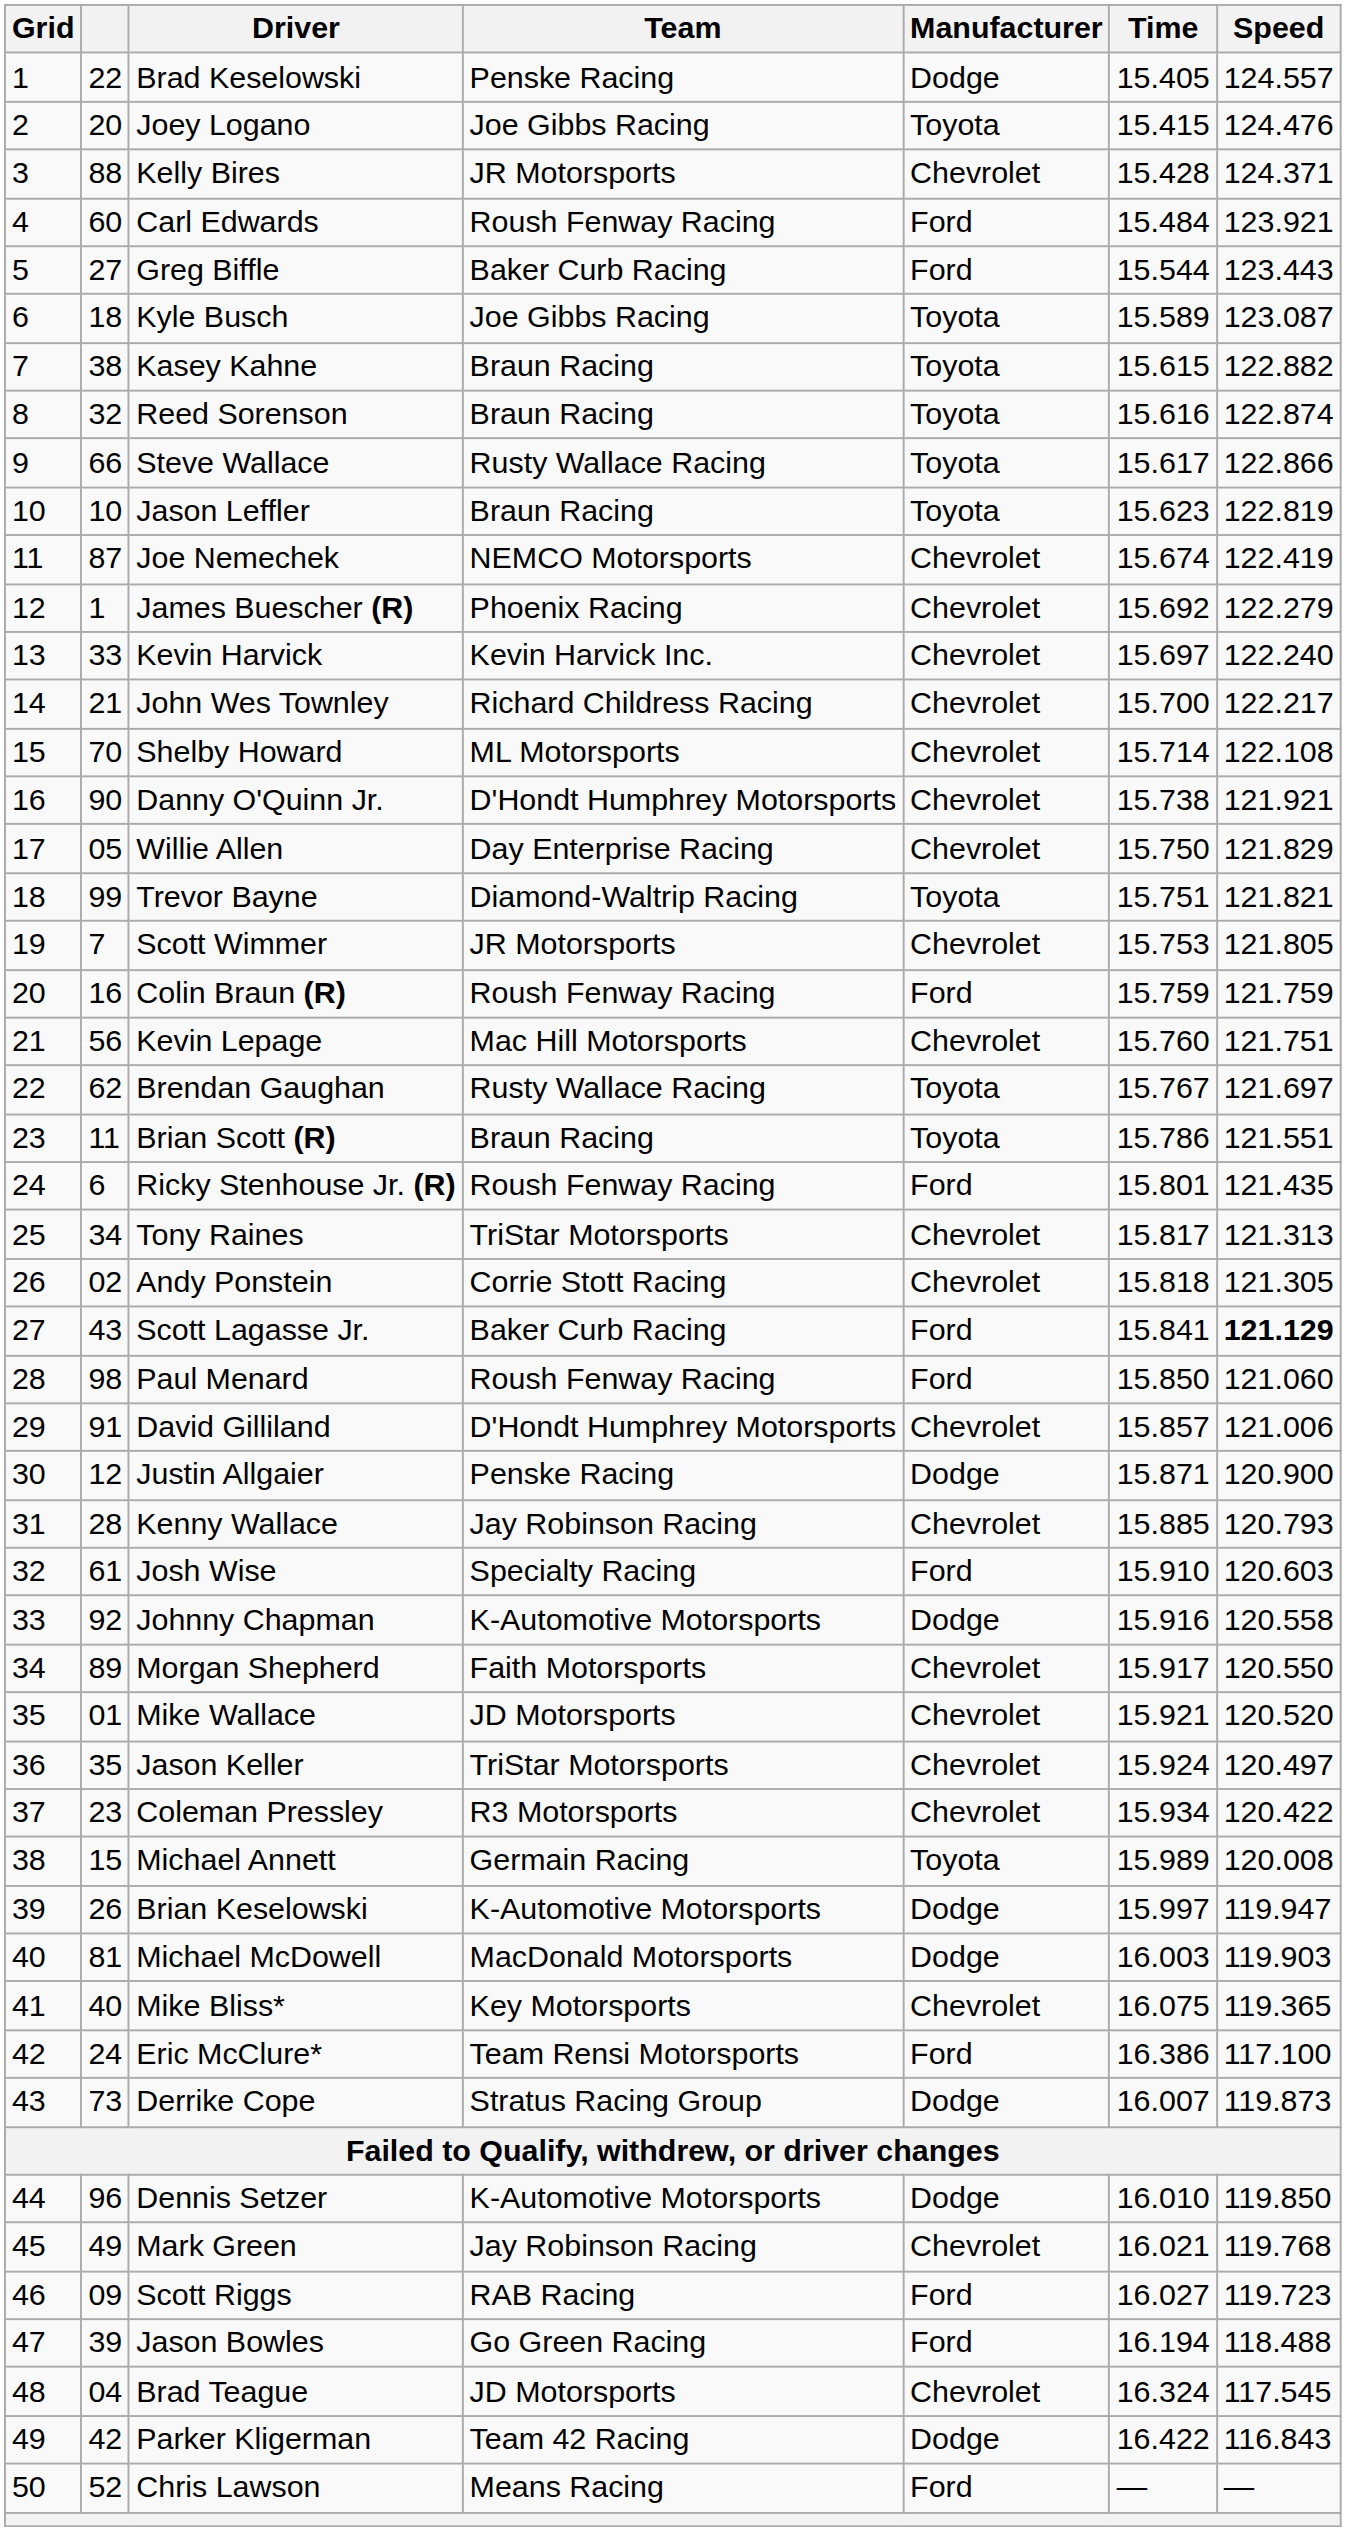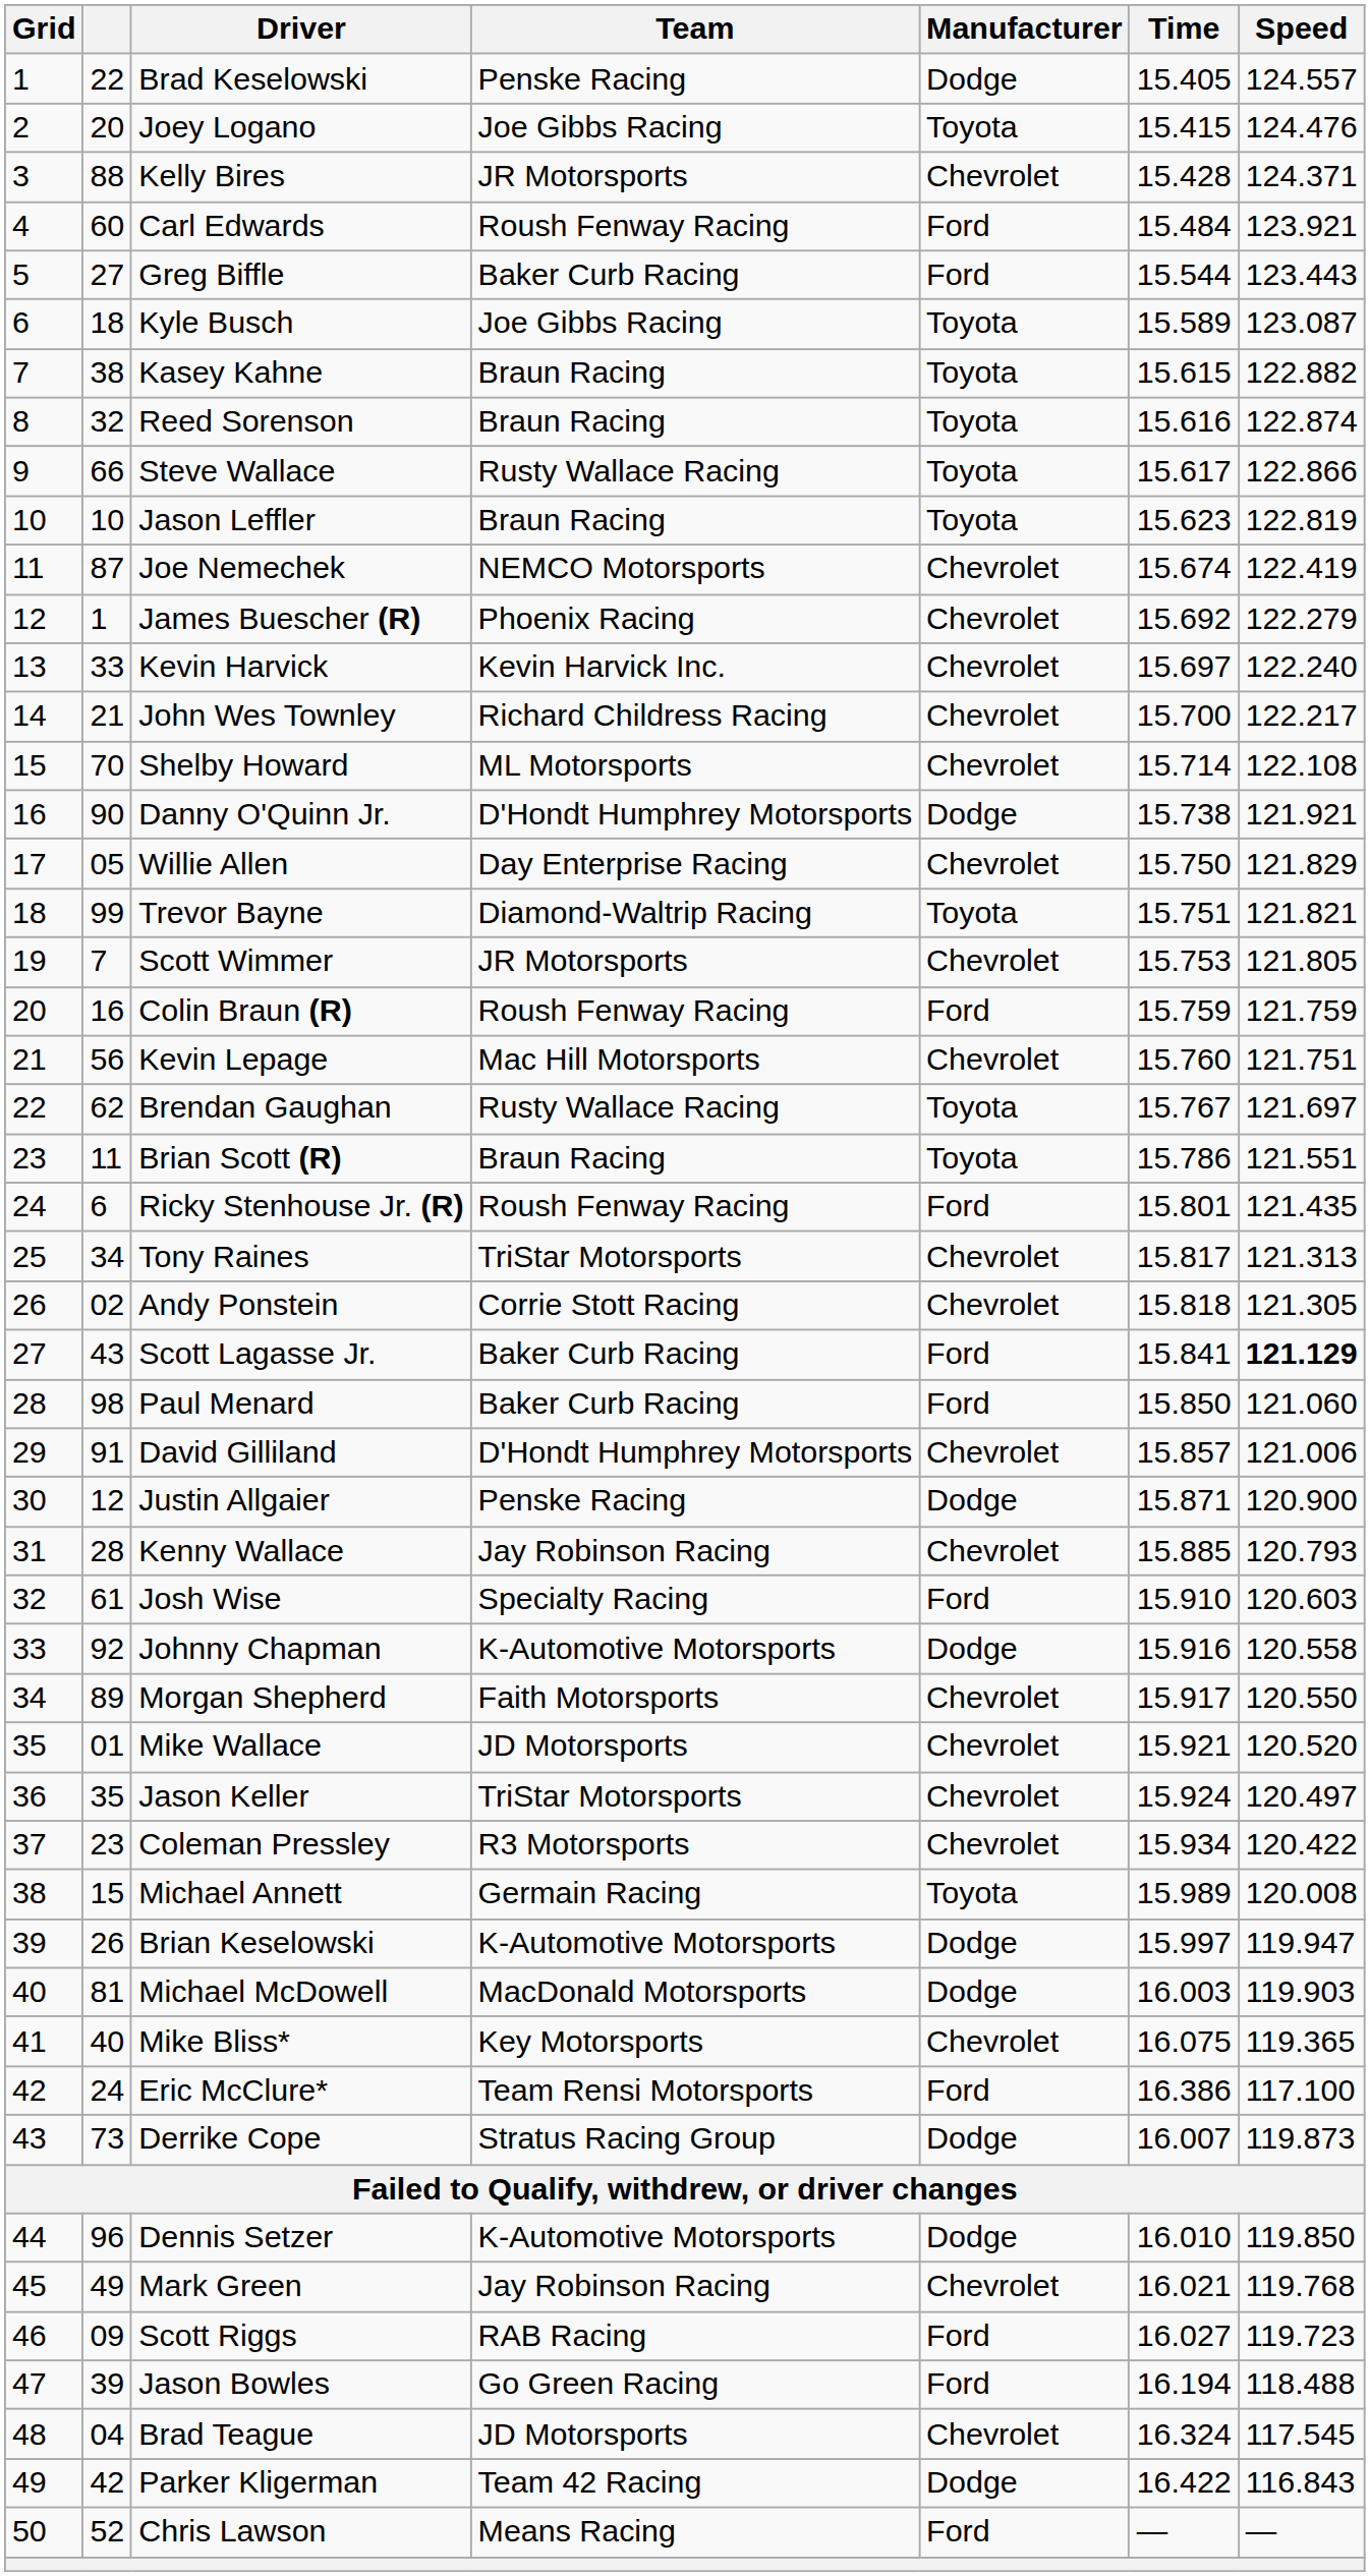 <table class="wikitable">
 <tr>
 <th>Grid</th>
 <th></th>
 <th>Driver</th>
 <th>Team</th>
 <th>Manufacturer</th>
 <th>Time</th>
 <th>Speed</th>
 </tr>
 <tr>
 <td>1</td>
 <td>22</td>
 <td>Brad Keselowski</td>
 <td>Penske Racing</td>
 <td>Dodge</td>
 <td>15.405</td>
 <td>124.557</td>
 </tr>
 <tr>
 <td>2</td>
 <td>20</td>
 <td>Joey Logano</td>
 <td>Joe Gibbs Racing</td>
 <td>Toyota</td>
 <td>15.415</td>
 <td>124.476</td>
 </tr>
 <tr>
 <td>3</td>
 <td>88</td>
 <td>Kelly Bires</td>
 <td>JR Motorsports</td>
 <td>Chevrolet</td>
 <td>15.428</td>
 <td>124.371</td>
 </tr>
 <tr>
 <td>4</td>
 <td>60</td>
 <td>Carl Edwards</td>
 <td>Roush Fenway Racing</td>
 <td>Ford</td>
 <td>15.484</td>
 <td>123.921</td>
 </tr>
 <tr>
 <td>5</td>
 <td>27</td>
 <td>Greg Biffle</td>
 <td>Baker Curb Racing</td>
 <td>Ford</td>
 <td>15.544</td>
 <td>123.443</td>
 </tr>
 <tr>
 <td>6</td>
 <td>18</td>
 <td>Kyle Busch</td>
 <td>Joe Gibbs Racing</td>
 <td>Toyota</td>
 <td>15.589</td>
 <td>123.087</td>
 </tr>
 <tr>
 <td>7</td>
 <td>38</td>
 <td>Kasey Kahne</td>
 <td>Braun Racing</td>
 <td>Toyota</td>
 <td>15.615</td>
 <td>122.882</td>
 </tr>
 <tr>
 <td>8</td>
 <td>32</td>
 <td>Reed Sorenson</td>
 <td>Braun Racing</td>
 <td>Toyota</td>
 <td>15.616</td>
 <td>122.874</td>
 </tr>
 <tr>
 <td>9</td>
 <td>66</td>
 <td>Steve Wallace</td>
 <td>Rusty Wallace Racing</td>
 <td>Toyota</td>
 <td>15.617</td>
 <td>122.866</td>
 </tr>
 <tr>
 <td>10</td>
 <td>10</td>
 <td>Jason Leffler</td>
 <td>Braun Racing</td>
 <td>Toyota</td>
 <td>15.623</td>
 <td>122.819</td>
 </tr>
 <tr>
 <td>11</td>
 <td>87</td>
 <td>Joe Nemechek</td>
 <td>NEMCO Motorsports</td>
 <td>Chevrolet</td>
 <td>15.674</td>
 <td>122.419</td>
 </tr>
 <tr>
 <td>12</td>
 <td>1</td>
 <td>James Buescher <strong>(R)</strong></td>
 <td>Phoenix Racing</td>
 <td>Chevrolet</td>
 <td>15.692</td>
 <td>122.279</td>
 </tr>
 <tr>
 <td>13</td>
 <td>33</td>
 <td>Kevin Harvick</td>
 <td>Kevin Harvick Inc.</td>
 <td>Chevrolet</td>
 <td>15.697</td>
 <td>122.240</td>
 </tr>
 <tr>
 <td>14</td>
 <td>21</td>
 <td>John Wes Townley</td>
 <td>Richard Childress Racing</td>
 <td>Chevrolet</td>
 <td>15.700</td>
 <td>122.217</td>
 </tr>
 <tr>
 <td>15</td>
 <td>70</td>
 <td>Shelby Howard</td>
 <td>ML Motorsports</td>
 <td>Chevrolet</td>
 <td>15.714</td>
 <td>122.108</td>
 </tr>
 <tr>
 <td>16</td>
 <td>90</td>
 <td>Danny O'Quinn Jr.</td>
 <td>D'Hondt Humphrey Motorsports</td>
-<td>Chevrolet</td>
+<td>Dodge</td>
 <td>15.738</td>
 <td>121.921</td>
 </tr>
 <tr>
 <td>17</td>
 <td>05</td>
 <td>Willie Allen</td>
 <td>Day Enterprise Racing</td>
 <td>Chevrolet</td>
 <td>15.750</td>
 <td>121.829</td>
 </tr>
 <tr>
 <td>18</td>
 <td>99</td>
 <td>Trevor Bayne</td>
 <td>Diamond-Waltrip Racing</td>
 <td>Toyota</td>
 <td>15.751</td>
 <td>121.821</td>
 </tr>
 <tr>
 <td>19</td>
 <td>7</td>
 <td>Scott Wimmer</td>
 <td>JR Motorsports</td>
 <td>Chevrolet</td>
 <td>15.753</td>
 <td>121.805</td>
 </tr>
 <tr>
 <td>20</td>
 <td>16</td>
 <td>Colin Braun <strong>(R)</strong></td>
 <td>Roush Fenway Racing</td>
 <td>Ford</td>
 <td>15.759</td>
 <td>121.759</td>
 </tr>
 <tr>
 <td>21</td>
 <td>56</td>
 <td>Kevin Lepage</td>
 <td>Mac Hill Motorsports</td>
 <td>Chevrolet</td>
 <td>15.760</td>
 <td>121.751</td>
 </tr>
 <tr>
 <td>22</td>
 <td>62</td>
 <td>Brendan Gaughan</td>
 <td>Rusty Wallace Racing</td>
 <td>Toyota</td>
 <td>15.767</td>
 <td>121.697</td>
 </tr>
 <tr>
 <td>23</td>
 <td>11</td>
 <td>Brian Scott <strong>(R)</strong></td>
 <td>Braun Racing</td>
 <td>Toyota</td>
 <td>15.786</td>
 <td>121.551</td>
 </tr>
 <tr>
 <td>24</td>
 <td>6</td>
 <td>Ricky Stenhouse Jr. <strong>(R)</strong></td>
 <td>Roush Fenway Racing</td>
 <td>Ford</td>
 <td>15.801</td>
 <td>121.435</td>
 </tr>
 <tr>
 <td>25</td>
 <td>34</td>
 <td>Tony Raines</td>
 <td>TriStar Motorsports</td>
 <td>Chevrolet</td>
 <td>15.817</td>
 <td>121.313</td>
 </tr>
 <tr>
 <td>26</td>
 <td>02</td>
 <td>Andy Ponstein</td>
 <td>Corrie Stott Racing</td>
 <td>Chevrolet</td>
 <td>15.818</td>
 <td>121.305</td>
 </tr>
 <tr>
 <td>27</td>
 <td>43</td>
 <td>Scott Lagasse Jr.</td>
 <td>Baker Curb Racing</td>
 <td>Ford</td>
 <td>15.841</td>
 <td><strong>121.129</strong></td>
 </tr>
 <tr>
 <td>28</td>
 <td>98</td>
 <td>Paul Menard</td>
-<td>Roush Fenway Racing</td>
+<td>Baker Curb Racing</td>
 <td>Ford</td>
 <td>15.850</td>
 <td>121.060</td>
 </tr>
 <tr>
 <td>29</td>
 <td>91</td>
 <td>David Gilliland</td>
 <td>D'Hondt Humphrey Motorsports</td>
 <td>Chevrolet</td>
 <td>15.857</td>
 <td>121.006</td>
 </tr>
 <tr>
 <td>30</td>
 <td>12</td>
 <td>Justin Allgaier</td>
 <td>Penske Racing</td>
 <td>Dodge</td>
 <td>15.871</td>
 <td>120.900</td>
 </tr>
 <tr>
 <td>31</td>
 <td>28</td>
 <td>Kenny Wallace</td>
 <td>Jay Robinson Racing</td>
 <td>Chevrolet</td>
 <td>15.885</td>
 <td>120.793</td>
 </tr>
 <tr>
 <td>32</td>
 <td>61</td>
 <td>Josh Wise</td>
 <td>Specialty Racing</td>
 <td>Ford</td>
 <td>15.910</td>
 <td>120.603</td>
 </tr>
 <tr>
 <td>33</td>
 <td>92</td>
 <td>Johnny Chapman</td>
 <td>K-Automotive Motorsports</td>
 <td>Dodge</td>
 <td>15.916</td>
 <td>120.558</td>
 </tr>
 <tr>
 <td>34</td>
 <td>89</td>
 <td>Morgan Shepherd</td>
 <td>Faith Motorsports</td>
 <td>Chevrolet</td>
 <td>15.917</td>
 <td>120.550</td>
 </tr>
 <tr>
 <td>35</td>
 <td>01</td>
 <td>Mike Wallace</td>
 <td>JD Motorsports</td>
 <td>Chevrolet</td>
 <td>15.921</td>
 <td>120.520</td>
 </tr>
 <tr>
 <td>36</td>
 <td>35</td>
 <td>Jason Keller</td>
 <td>TriStar Motorsports</td>
 <td>Chevrolet</td>
 <td>15.924</td>
 <td>120.497</td>
 </tr>
 <tr>
 <td>37</td>
 <td>23</td>
 <td>Coleman Pressley</td>
 <td>R3 Motorsports</td>
 <td>Chevrolet</td>
 <td>15.934</td>
 <td>120.422</td>
 </tr>
 <tr>
 <td>38</td>
 <td>15</td>
 <td>Michael Annett</td>
 <td>Germain Racing</td>
 <td>Toyota</td>
 <td>15.989</td>
 <td>120.008</td>
 </tr>
 <tr>
 <td>39</td>
 <td>26</td>
 <td>Brian Keselowski</td>
 <td>K-Automotive Motorsports</td>
 <td>Dodge</td>
 <td>15.997</td>
 <td>119.947</td>
 </tr>
 <tr>
 <td>40</td>
 <td>81</td>
 <td>Michael McDowell</td>
 <td>MacDonald Motorsports</td>
 <td>Dodge</td>
 <td>16.003</td>
 <td>119.903</td>
 </tr>
 <tr>
 <td>41</td>
 <td>40</td>
 <td>Mike Bliss*</td>
 <td>Key Motorsports</td>
 <td>Chevrolet</td>
 <td>16.075</td>
 <td>119.365</td>
 </tr>
 <tr>
 <td>42</td>
 <td>24</td>
 <td>Eric McClure*</td>
 <td>Team Rensi Motorsports</td>
 <td>Ford</td>
 <td>16.386</td>
 <td>117.100</td>
 </tr>
 <tr>
 <td>43</td>
 <td>73</td>
 <td>Derrike Cope</td>
 <td>Stratus Racing Group</td>
 <td>Dodge</td>
 <td>16.007</td>
 <td>119.873</td>
 </tr>
 <tr>
 <th colspan="7"><strong>Failed to Qualify, withdrew, or driver changes</strong></th>
 </tr>
 <tr>
 <td>44</td>
 <td>96</td>
 <td>Dennis Setzer</td>
 <td>K-Automotive Motorsports</td>
 <td>Dodge</td>
 <td>16.010</td>
 <td>119.850</td>
 </tr>
 <tr>
 <td>45</td>
 <td>49</td>
 <td>Mark Green</td>
 <td>Jay Robinson Racing</td>
 <td>Chevrolet</td>
 <td>16.021</td>
 <td>119.768</td>
 </tr>
 <tr>
 <td>46</td>
 <td>09</td>
 <td>Scott Riggs</td>
 <td>RAB Racing</td>
 <td>Ford</td>
 <td>16.027</td>
 <td>119.723</td>
 </tr>
 <tr>
 <td>47</td>
 <td>39</td>
 <td>Jason Bowles</td>
 <td>Go Green Racing</td>
 <td>Ford</td>
 <td>16.194</td>
 <td>118.488</td>
 </tr>
 <tr>
 <td>48</td>
 <td>04</td>
 <td>Brad Teague</td>
 <td>JD Motorsports</td>
 <td>Chevrolet</td>
 <td>16.324</td>
 <td>117.545</td>
 </tr>
 <tr>
 <td>49</td>
 <td>42</td>
 <td>Parker Kligerman</td>
 <td>Team 42 Racing</td>
 <td>Dodge</td>
 <td>16.422</td>
 <td>116.843</td>
 </tr>
 <tr>
 <td>50</td>
 <td>52</td>
 <td>Chris Lawson</td>
 <td>Means Racing</td>
 <td>Ford</td>
 <td>—</td>
 <td>—</td>
 </tr>
 <tr>
 <th colspan="7"></th>
 </tr>
 </table>
